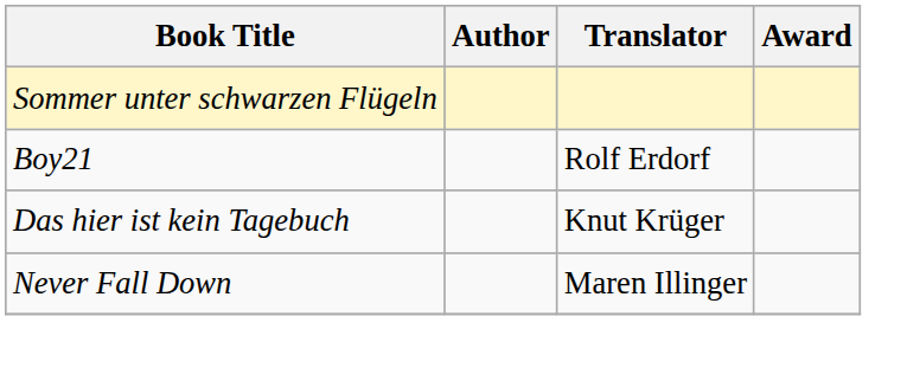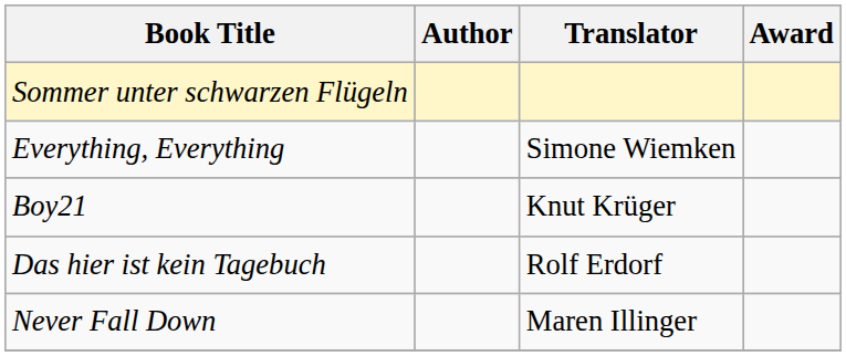 <table class="wikitable sortable mw-collapsible" style="font-size:1.00em; line-height:1.5em;">
 <tr>
 <th scope="col">Book Title</th>
 <th scope="col">Author</th>
 <th scope="col">Translator</th>
 <th scope="col">Award</th>
 </tr>
 <tr style="background:#fff7c9">
 <td><em>Sommer unter schwarzen Flügeln</em></td>
 <td></td>
 <td></td>
 <td></td>
 </tr>
 <tr>
+<td><em>Everything, Everything</em></td>
+<td></td>
+<td>Simone Wiemken</td>
+<td></td>
+</tr>
+<tr>
 <td><em>Boy21</em></td>
 <td></td>
-<td>Rolf Erdorf</td>
+<td>Knut Krüger</td>
 <td></td>
 </tr>
 <tr>
 <td><em>Das hier ist kein Tagebuch</em></td>
 <td></td>
-<td>Knut Krüger</td>
+<td>Rolf Erdorf</td>
 <td></td>
 </tr>
 <tr>
 <td><em>Never Fall Down</em></td>
 <td></td>
 <td>Maren Illinger</td>
 <td></td>
 </tr>
 <tr style="background:#fff7c9">
 </tr>
 </table>
